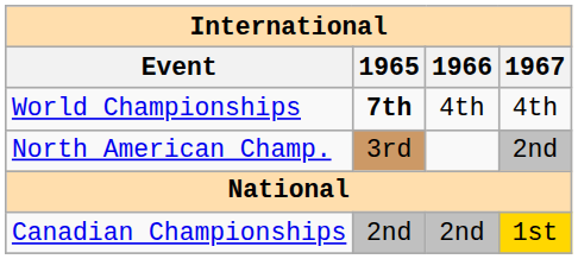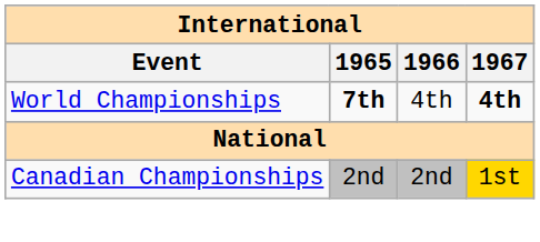 <table class="wikitable" style="text-align:center">
 <tr>
 <th style="background-color: #ffdead; " colspan=4 align=center>International</th>
 </tr>
 <tr>
 <th>Event</th>
 <th>1965</th>
 <th>1966</th>
 <th>1967</th>
 </tr>
 <tr>
 <td align=left><a href='#'>World Championships</a></td>
 <td><strong>7th</strong></td>
 <td>4th</td>
-<td>4th</td>
-</tr>
-<tr>
-<td align=left><a href='#'>North American Champ.</a></td>
-<td bgcolor=cc9966>3rd</td>
-<td></td>
-<td bgcolor=silver>2nd</td>
+<td><strong>4th</strong></td>
 </tr>
 <tr>
 <th style="background-color: #ffdead; " colspan=4 align=center>National</th>
 </tr>
 <tr>
 <td align=left><a href='#'>Canadian Championships</a></td>
 <td bgcolor=silver>2nd</td>
 <td bgcolor=silver>2nd</td>
 <td bgcolor=gold>1st</td>
 </tr>
 </table>
